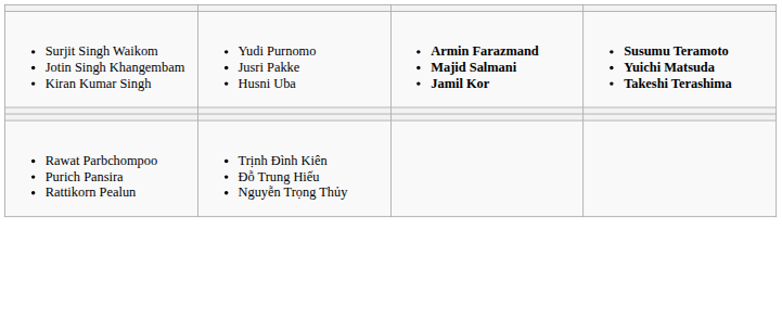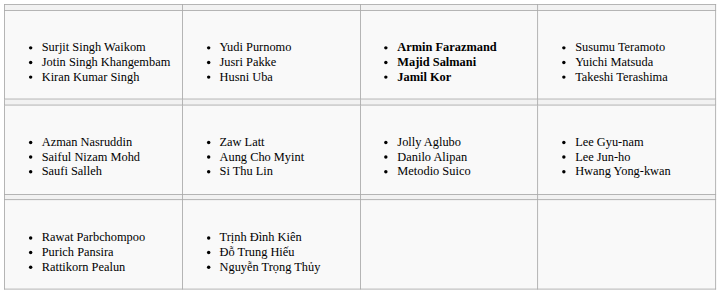 <table class="wikitable" style="font-size:90%">
 <tr>
 <th width=200></th>
 <th width=200></th>
 <th width=200></th>
 <th width=200></th>
 </tr>
 <tr>
 <td valign=top><br><ul><li>Surjit Singh Waikom</li><li>Jotin Singh Khangembam</li><li>Kiran Kumar Singh</li></ul></td>
 <td valign=top><br><ul><li>Yudi Purnomo</li><li>Jusri Pakke</li><li>Husni Uba</li></ul></td>
 <td valign=top><strong><br><ul><li>Armin Farazmand</li><li>Majid Salmani</li><li>Jamil Kor</li></ul></strong></td>
-<td valign=top><strong><br><ul><li>Susumu Teramoto</li><li>Yuichi Matsuda</li><li>Takeshi Terashima</li></ul></strong></td>
+<td valign=top><br><ul><li>Susumu Teramoto</li><li>Yuichi Matsuda</li><li>Takeshi Terashima</li></ul></td>
 </tr>
 <tr>
 <th></th>
 <th></th>
 <th></th>
 <th></th>
+</tr>
+<tr>
+<td valign=top><br><ul><li>Azman Nasruddin</li><li>Saiful Nizam Mohd</li><li>Saufi Salleh</li></ul></td>
+<td valign=top><br><ul><li>Zaw Latt</li><li>Aung Cho Myint</li><li>Si Thu Lin</li></ul></td>
+<td valign=top><br><ul><li>Jolly Aglubo</li><li>Danilo Alipan</li><li>Metodio Suico</li></ul></td>
+<td valign=top><br><ul><li>Lee Gyu-nam</li><li>Lee Jun-ho</li><li>Hwang Yong-kwan</li></ul></td>
 </tr>
 <tr>
 <th></th>
 <th></th>
 <th></th>
 <th></th>
 </tr>
 <tr>
 <td valign=top><br><ul><li>Rawat Parbchompoo</li><li>Purich Pansira</li><li>Rattikorn Pealun</li></ul></td>
 <td valign=top><br><ul><li>Trịnh Đình Kiên</li><li>Đỗ Trung Hiếu</li><li>Nguyễn Trọng Thủy</li></ul></td>
 <td valign=top></td>
 <td valign=top></td>
 </tr>
 </table>
